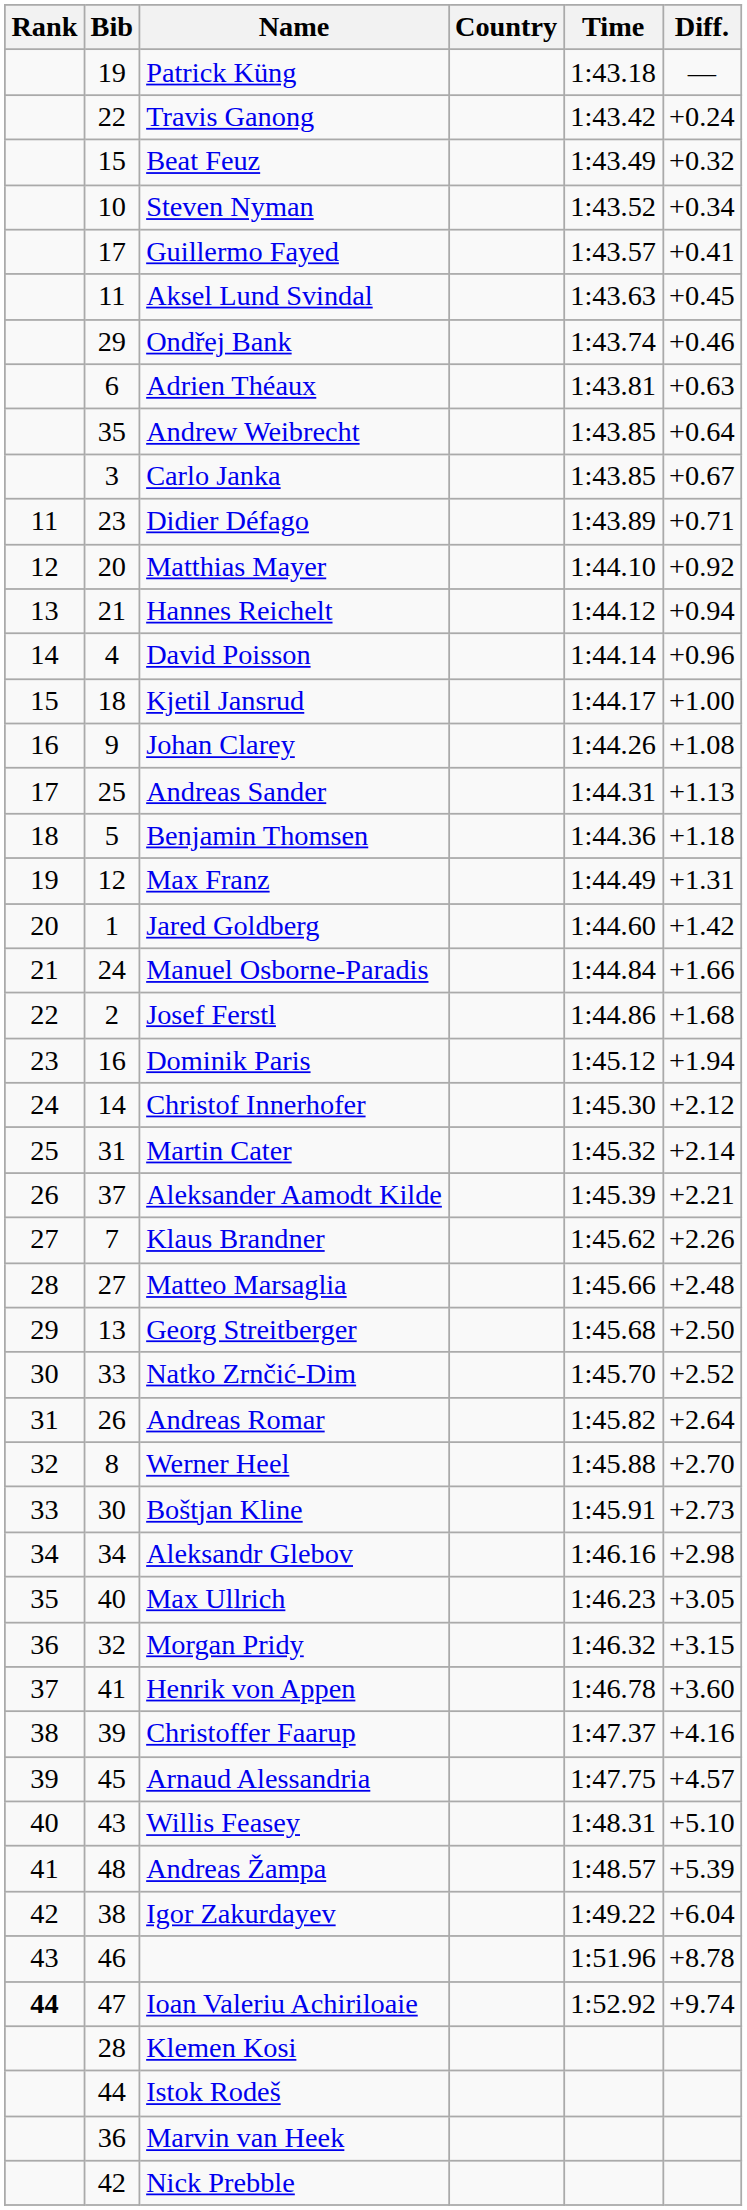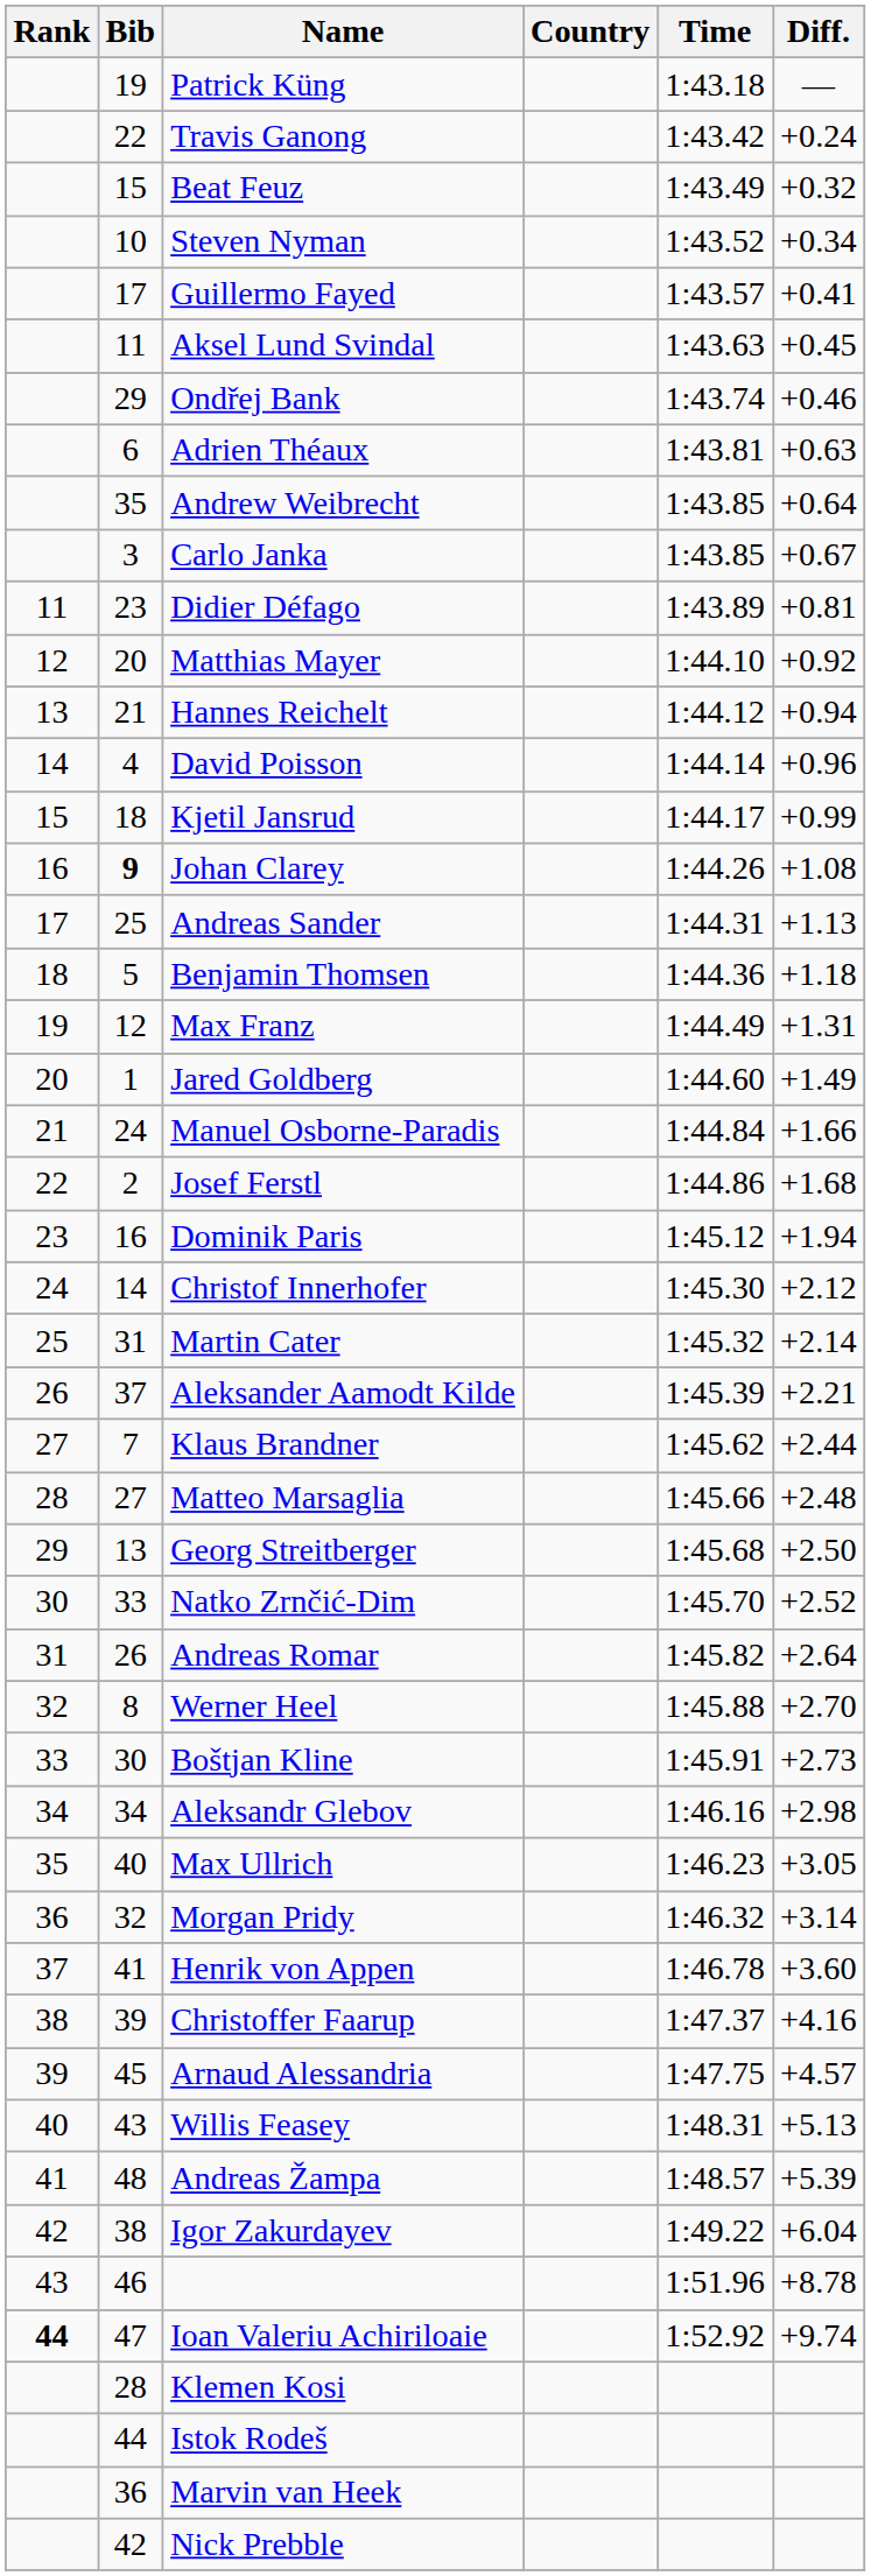 <table class="wikitable sortable" style="text-align:center">
 <tr>
 <th>Rank</th>
 <th>Bib</th>
 <th>Name</th>
 <th>Country</th>
 <th>Time</th>
 <th>Diff.</th>
 </tr>
 <tr>
 <td></td>
 <td>19</td>
 <td align=left><a href='#'>Patrick Küng</a></td>
 <td align=left> </td>
 <td>1:43.18</td>
 <td>—</td>
 </tr>
 <tr>
 <td></td>
 <td>22</td>
 <td align=left><a href='#'>Travis Ganong</a></td>
 <td align=left></td>
 <td>1:43.42</td>
 <td>+0.24</td>
 </tr>
 <tr>
 <td></td>
 <td>15</td>
 <td align=left><a href='#'>Beat Feuz</a></td>
 <td align=left> </td>
 <td>1:43.49</td>
 <td>+0.32</td>
 </tr>
 <tr>
 <td></td>
 <td>10</td>
 <td align=left><a href='#'>Steven Nyman</a></td>
 <td align=left></td>
 <td>1:43.52</td>
 <td>+0.34</td>
 </tr>
 <tr>
 <td></td>
 <td>17</td>
 <td align=left><a href='#'>Guillermo Fayed</a></td>
 <td align=left></td>
 <td>1:43.57</td>
 <td>+0.41</td>
 </tr>
 <tr>
 <td></td>
 <td>11</td>
 <td align=left><a href='#'>Aksel Lund Svindal</a></td>
 <td align=left></td>
 <td>1:43.63</td>
 <td>+0.45</td>
 </tr>
 <tr>
 <td></td>
 <td>29</td>
 <td align=left><a href='#'>Ondřej Bank</a></td>
 <td align=left></td>
 <td>1:43.74</td>
 <td>+0.46</td>
 </tr>
 <tr>
 <td></td>
 <td>6</td>
 <td align=left><a href='#'>Adrien Théaux</a></td>
 <td align=left></td>
 <td>1:43.81</td>
 <td>+0.63</td>
 </tr>
 <tr>
 <td></td>
 <td>35</td>
 <td align=left><a href='#'>Andrew Weibrecht</a></td>
 <td align=left></td>
 <td>1:43.85</td>
 <td>+0.64</td>
 </tr>
 <tr>
 <td></td>
 <td>3</td>
 <td align=left><a href='#'>Carlo Janka</a></td>
 <td align=left> </td>
 <td>1:43.85</td>
 <td>+0.67</td>
 </tr>
 <tr>
 <td>11</td>
 <td>23</td>
 <td align=left><a href='#'>Didier Défago</a></td>
 <td align=left> </td>
 <td>1:43.89</td>
-<td>+0.71</td>
+<td>+0.81</td>
 </tr>
 <tr>
 <td>12</td>
 <td>20</td>
 <td align=left><a href='#'>Matthias Mayer</a></td>
 <td align=left></td>
 <td>1:44.10</td>
 <td>+0.92</td>
 </tr>
 <tr>
 <td>13</td>
 <td>21</td>
 <td align=left><a href='#'>Hannes Reichelt</a></td>
 <td align=left></td>
 <td>1:44.12</td>
 <td>+0.94</td>
 </tr>
 <tr>
 <td>14</td>
 <td>4</td>
 <td align=left><a href='#'>David Poisson</a></td>
 <td align=left></td>
 <td>1:44.14</td>
 <td>+0.96</td>
 </tr>
 <tr>
 <td>15</td>
 <td>18</td>
 <td align=left><a href='#'>Kjetil Jansrud</a></td>
 <td align=left></td>
 <td>1:44.17</td>
-<td>+1.00</td>
+<td>+0.99</td>
 </tr>
 <tr>
 <td>16</td>
-<td>9</td>
+<td><strong>9</strong></td>
 <td align=left><a href='#'>Johan Clarey</a></td>
 <td align=left></td>
 <td>1:44.26</td>
 <td>+1.08</td>
 </tr>
 <tr>
 <td>17</td>
 <td>25</td>
 <td align=left><a href='#'>Andreas Sander</a></td>
 <td align=left></td>
 <td>1:44.31</td>
 <td>+1.13</td>
 </tr>
 <tr>
 <td>18</td>
 <td>5</td>
 <td align=left><a href='#'>Benjamin Thomsen</a></td>
 <td align=left></td>
 <td>1:44.36</td>
 <td>+1.18</td>
 </tr>
 <tr>
 <td>19</td>
 <td>12</td>
 <td align=left><a href='#'>Max Franz</a></td>
 <td align=left></td>
 <td>1:44.49</td>
 <td>+1.31</td>
 </tr>
 <tr>
 <td>20</td>
 <td>1</td>
 <td align=left><a href='#'>Jared Goldberg</a></td>
 <td align=left></td>
 <td>1:44.60</td>
-<td>+1.42</td>
+<td>+1.49</td>
 </tr>
 <tr>
 <td>21</td>
 <td>24</td>
 <td align=left><a href='#'>Manuel Osborne-Paradis</a></td>
 <td align=left></td>
 <td>1:44.84</td>
 <td>+1.66</td>
 </tr>
 <tr>
 <td>22</td>
 <td>2</td>
 <td align=left><a href='#'>Josef Ferstl</a></td>
 <td align=left></td>
 <td>1:44.86</td>
 <td>+1.68</td>
 </tr>
 <tr>
 <td>23</td>
 <td>16</td>
 <td align=left><a href='#'>Dominik Paris</a></td>
 <td align=left></td>
 <td>1:45.12</td>
 <td>+1.94</td>
 </tr>
 <tr>
 <td>24</td>
 <td>14</td>
 <td align=left><a href='#'>Christof Innerhofer</a></td>
 <td align=left></td>
 <td>1:45.30</td>
 <td>+2.12</td>
 </tr>
 <tr>
 <td>25</td>
 <td>31</td>
 <td align=left><a href='#'>Martin Cater</a></td>
 <td align=left></td>
 <td>1:45.32</td>
 <td>+2.14</td>
 </tr>
 <tr>
 <td>26</td>
 <td>37</td>
 <td align=left><a href='#'>Aleksander Aamodt Kilde</a></td>
 <td align=left></td>
 <td>1:45.39</td>
 <td>+2.21</td>
 </tr>
 <tr>
 <td>27</td>
 <td>7</td>
 <td align=left><a href='#'>Klaus Brandner</a></td>
 <td align=left></td>
 <td>1:45.62</td>
-<td>+2.26</td>
+<td>+2.44</td>
 </tr>
 <tr>
 <td>28</td>
 <td>27</td>
 <td align=left><a href='#'>Matteo Marsaglia</a></td>
 <td align=left></td>
 <td>1:45.66</td>
 <td>+2.48</td>
 </tr>
 <tr>
 <td>29</td>
 <td>13</td>
 <td align=left><a href='#'>Georg Streitberger</a></td>
 <td align=left></td>
 <td>1:45.68</td>
 <td>+2.50</td>
 </tr>
 <tr>
 <td>30</td>
 <td>33</td>
 <td align=left><a href='#'>Natko Zrnčić-Dim</a></td>
 <td align=left></td>
 <td>1:45.70</td>
 <td>+2.52</td>
 </tr>
 <tr>
 <td>31</td>
 <td>26</td>
 <td align=left><a href='#'>Andreas Romar</a></td>
 <td align=left></td>
 <td>1:45.82</td>
 <td>+2.64</td>
 </tr>
 <tr>
 <td>32</td>
 <td>8</td>
 <td align=left><a href='#'>Werner Heel</a></td>
 <td align=left></td>
 <td>1:45.88</td>
 <td>+2.70</td>
 </tr>
 <tr>
 <td>33</td>
 <td>30</td>
 <td align=left><a href='#'>Boštjan Kline</a></td>
 <td align=left></td>
 <td>1:45.91</td>
 <td>+2.73</td>
 </tr>
 <tr>
 <td>34</td>
 <td>34</td>
 <td align=left><a href='#'>Aleksandr Glebov</a></td>
 <td align=left></td>
 <td>1:46.16</td>
 <td>+2.98</td>
 </tr>
 <tr>
 <td>35</td>
 <td>40</td>
 <td align=left><a href='#'>Max Ullrich</a></td>
 <td align=left></td>
 <td>1:46.23</td>
 <td>+3.05</td>
 </tr>
 <tr>
 <td>36</td>
 <td>32</td>
 <td align=left><a href='#'>Morgan Pridy</a></td>
 <td align=left></td>
 <td>1:46.32</td>
-<td>+3.15</td>
+<td>+3.14</td>
 </tr>
 <tr>
 <td>37</td>
 <td>41</td>
 <td align=left><a href='#'>Henrik von Appen</a></td>
 <td align=left></td>
 <td>1:46.78</td>
 <td>+3.60</td>
 </tr>
 <tr>
 <td>38</td>
 <td>39</td>
 <td align=left><a href='#'>Christoffer Faarup</a></td>
 <td align=left></td>
 <td>1:47.37</td>
 <td>+4.16</td>
 </tr>
 <tr>
 <td>39</td>
 <td>45</td>
 <td align=left><a href='#'>Arnaud Alessandria</a></td>
 <td align=left></td>
 <td>1:47.75</td>
 <td>+4.57</td>
 </tr>
 <tr>
 <td>40</td>
 <td>43</td>
 <td align=left><a href='#'>Willis Feasey</a></td>
 <td align=left></td>
 <td>1:48.31</td>
-<td>+5.10</td>
+<td>+5.13</td>
 </tr>
 <tr>
 <td>41</td>
 <td>48</td>
 <td align=left><a href='#'>Andreas Žampa</a></td>
 <td align=left></td>
 <td>1:48.57</td>
 <td>+5.39</td>
 </tr>
 <tr>
 <td>42</td>
 <td>38</td>
 <td align=left><a href='#'>Igor Zakurdayev</a></td>
 <td align=left></td>
 <td>1:49.22</td>
 <td>+6.04</td>
 </tr>
 <tr>
 <td>43</td>
 <td>46</td>
 <td align=left></td>
 <td align=left></td>
 <td>1:51.96</td>
 <td>+8.78</td>
 </tr>
 <tr>
 <td><strong>44</strong></td>
 <td>47</td>
 <td align=left><a href='#'>Ioan Valeriu Achiriloaie</a></td>
 <td align=left></td>
 <td>1:52.92</td>
 <td>+9.74</td>
 </tr>
 <tr>
 <td></td>
 <td>28</td>
 <td align=left><a href='#'>Klemen Kosi</a></td>
 <td align=left></td>
 <td></td>
 <td></td>
 </tr>
 <tr>
 <td></td>
 <td>44</td>
 <td align=left><a href='#'>Istok Rodeš</a></td>
 <td align=left></td>
 <td></td>
 <td></td>
 </tr>
 <tr>
 <td></td>
 <td>36</td>
 <td align=left><a href='#'>Marvin van Heek</a></td>
 <td align=left></td>
 <td></td>
 <td></td>
 </tr>
 <tr>
 <td></td>
 <td>42</td>
 <td align=left><a href='#'>Nick Prebble</a></td>
 <td align=left></td>
 <td></td>
 <td></td>
 </tr>
 </table>
